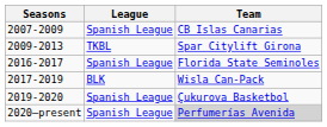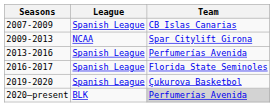 <table class="wikitable">
 <tr>
 <th>Seasons</th>
 <th>League</th>
 <th>Team</th>
 </tr>
 <tr>
 <td>2007-2009</td>
 <td> <a href='#'>Spanish League</a></td>
 <td><a href='#'>CB Islas Canarias</a></td>
 </tr>
 <tr>
 <td>2009-2013</td>
-<td> <a href='#'>TKBL</a></td>
+<td> <a href='#'>NCAA</a></td>
 <td><a href='#'>Spar Citylift Girona</a></td>
+</tr>
+<tr>
+<td>2013-2016</td>
+<td> <a href='#'>Spanish League</a></td>
+<td><a href='#'>Perfumerías Avenida</a></td>
 </tr>
 <tr>
 <td>2016-2017</td>
 <td> <a href='#'>Spanish League</a></td>
 <td><a href='#'>Florida State Seminoles</a></td>
-</tr>
-<tr>
-<td>2017-2019</td>
-<td> <a href='#'>BLK</a></td>
-<td><a href='#'>Wisla Can-Pack</a></td>
 </tr>
 <tr>
 <td>2019-2020</td>
 <td> <a href='#'>Spanish League</a></td>
 <td><a href='#'>Çukurova Basketbol</a></td>
 </tr>
 <tr>
 <td>2020–present</td>
-<td> <a href='#'>Spanish League</a></td>
+<td> <a href='#'>BLK</a></td>
 <td style="background: lightgrey;"><a href='#'>Perfumerías Avenida</a></td>
 </tr>
 </table>
